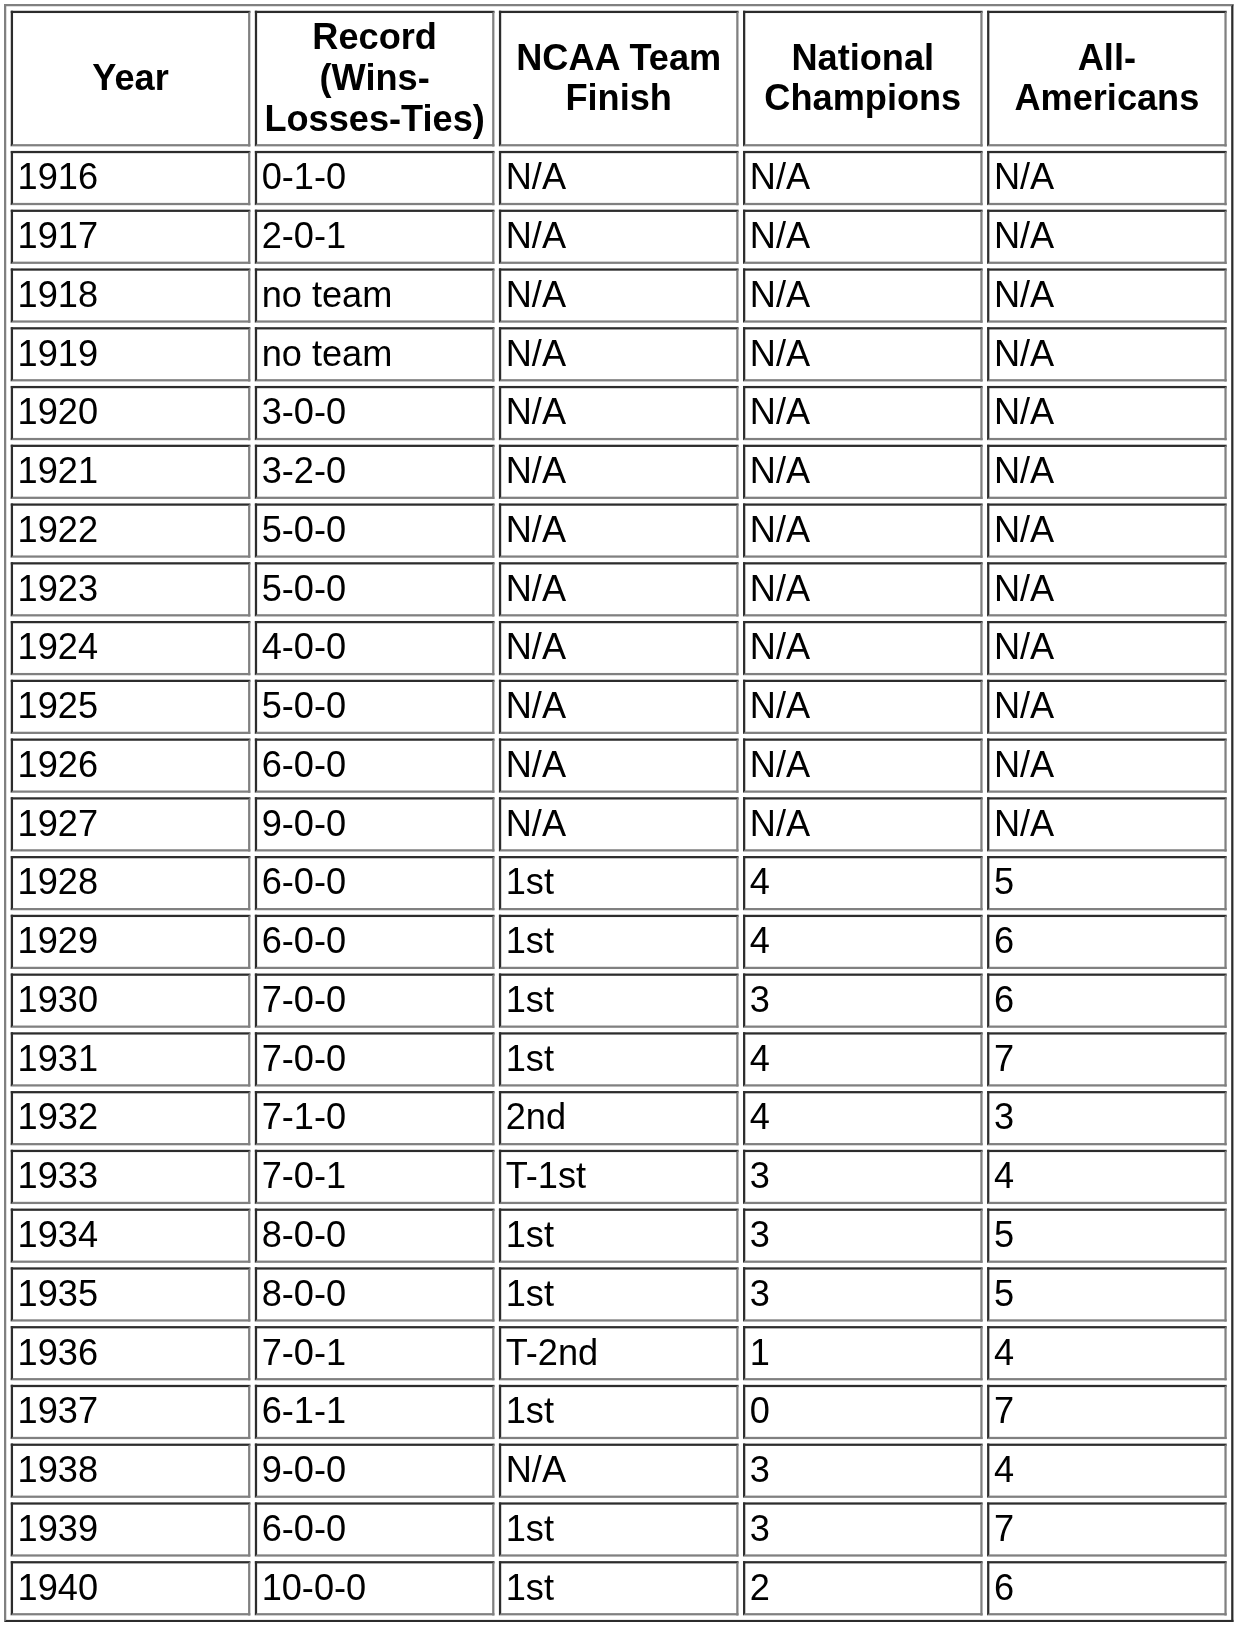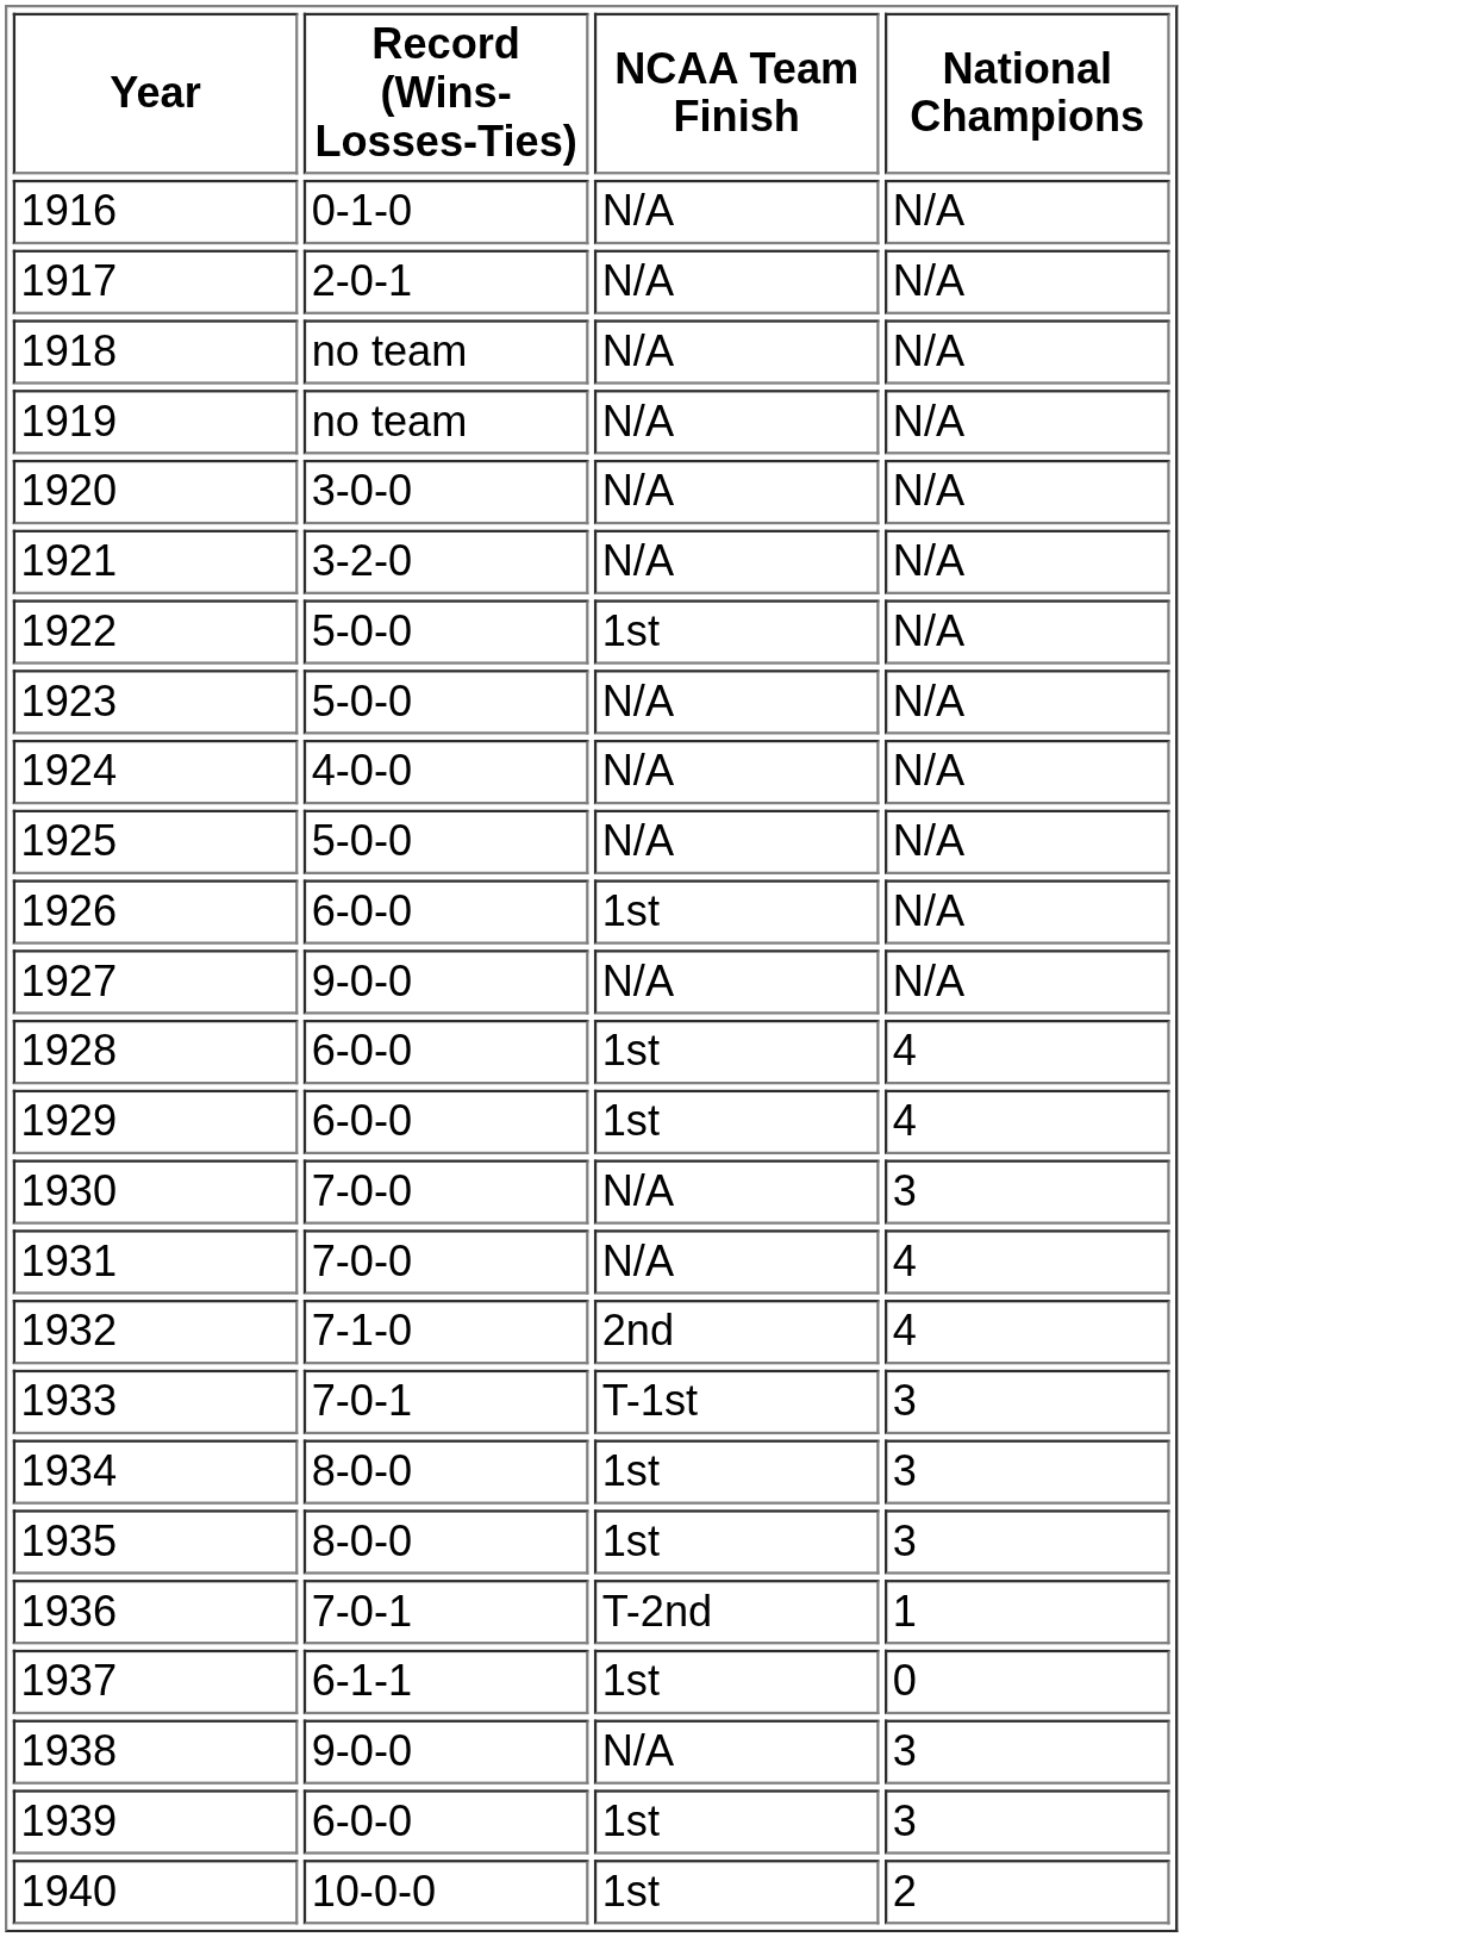 <table border="1" cellpadding="2">
 <tr>
 <th width=100>Year</th>
 <th width=100>Record (Wins-Losses-Ties)</th>
 <th width=100>NCAA Team Finish</th>
 <th width=100>National Champions</th>
-<th width=100>All-Americans</th>
 </tr>
 <tr>
 <td>1916</td>
 <td>0-1-0</td>
-<td>N/A</td>
 <td>N/A</td>
 <td>N/A</td>
 </tr>
 <tr>
 <td>1917</td>
 <td>2-0-1</td>
 <td>N/A</td>
 <td>N/A</td>
-<td>N/A</td>
 </tr>
 <tr>
 <td>1918</td>
 <td>no team</td>
-<td>N/A</td>
 <td>N/A</td>
 <td>N/A</td>
 </tr>
 <tr>
 <td>1919</td>
 <td>no team</td>
 <td>N/A</td>
 <td>N/A</td>
-<td>N/A</td>
 </tr>
 <tr>
 <td>1920</td>
 <td>3-0-0</td>
-<td>N/A</td>
 <td>N/A</td>
 <td>N/A</td>
 </tr>
 <tr>
 <td>1921</td>
 <td>3-2-0</td>
 <td>N/A</td>
 <td>N/A</td>
-<td>N/A</td>
 </tr>
 <tr>
 <td>1922</td>
 <td>5-0-0</td>
-<td>N/A</td>
-<td>N/A</td>
+<td>1st</td>
 <td>N/A</td>
 </tr>
 <tr>
 <td>1923</td>
 <td>5-0-0</td>
-<td>N/A</td>
 <td>N/A</td>
 <td>N/A</td>
 </tr>
 <tr>
 <td>1924</td>
 <td>4-0-0</td>
 <td>N/A</td>
 <td>N/A</td>
-<td>N/A</td>
 </tr>
 <tr>
 <td>1925</td>
 <td>5-0-0</td>
 <td>N/A</td>
 <td>N/A</td>
-<td>N/A</td>
 </tr>
 <tr>
 <td>1926</td>
 <td>6-0-0</td>
-<td>N/A</td>
-<td>N/A</td>
+<td>1st</td>
 <td>N/A</td>
 </tr>
 <tr>
 <td>1927</td>
 <td>9-0-0</td>
-<td>N/A</td>
 <td>N/A</td>
 <td>N/A</td>
 </tr>
 <tr>
 <td>1928</td>
 <td>6-0-0</td>
 <td>1st</td>
 <td>4</td>
-<td>5</td>
 </tr>
 <tr>
 <td>1929</td>
 <td>6-0-0</td>
 <td>1st</td>
 <td>4</td>
-<td>6</td>
 </tr>
 <tr>
 <td>1930</td>
 <td>7-0-0</td>
-<td>1st</td>
+<td>N/A</td>
 <td>3</td>
-<td>6</td>
 </tr>
 <tr>
 <td>1931</td>
 <td>7-0-0</td>
-<td>1st</td>
+<td>N/A</td>
 <td>4</td>
-<td>7</td>
 </tr>
 <tr>
 <td>1932</td>
 <td>7-1-0</td>
 <td>2nd</td>
 <td>4</td>
-<td>3</td>
 </tr>
 <tr>
 <td>1933</td>
 <td>7-0-1</td>
 <td>T-1st</td>
 <td>3</td>
-<td>4</td>
 </tr>
 <tr>
 <td>1934</td>
 <td>8-0-0</td>
 <td>1st</td>
 <td>3</td>
-<td>5</td>
 </tr>
 <tr>
 <td>1935</td>
 <td>8-0-0</td>
 <td>1st</td>
 <td>3</td>
-<td>5</td>
 </tr>
 <tr>
 <td>1936</td>
 <td>7-0-1</td>
 <td>T-2nd</td>
 <td>1</td>
-<td>4</td>
 </tr>
 <tr>
 <td>1937</td>
 <td>6-1-1</td>
 <td>1st</td>
 <td>0</td>
-<td>7</td>
 </tr>
 <tr>
 <td>1938</td>
 <td>9-0-0</td>
 <td>N/A</td>
 <td>3</td>
-<td>4</td>
 </tr>
 <tr>
 <td>1939</td>
 <td>6-0-0</td>
 <td>1st</td>
 <td>3</td>
-<td>7</td>
 </tr>
 <tr>
 <td>1940</td>
 <td>10-0-0</td>
 <td>1st</td>
 <td>2</td>
-<td>6</td>
 </tr>
 </table>
